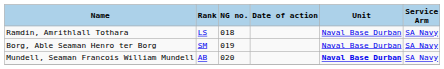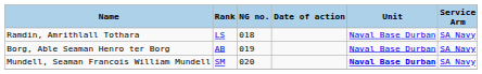 <table class="wikitable sortable" style="margin:0.5em auto; font-size:100%;">
 <tr>
 <th scope="row"; style="background-color: #ACD1E9;">Name</th>
 <th scope="row"; style="background-color: #ACD1E9;">Rank</th>
 <th scope="row"; style="background-color: #ACD1E9;">NG no.</th>
 <th scope="row"; style="background-color: #ACD1E9;">Date of action</th>
 <th scope="row"; style="background-color: #ACD1E9;">Unit</th>
 <th scope="row"; style="background-color: #ACD1E9;">Service<br>Arm</th>
 </tr>
 <tr>
 <td>Ramdin, Amrithlall Tothara </td>
 <td data-sort-value="15"><a href='#'>LS</a></td>
 <td>018</td>
 <td></td>
 <td><a href='#'>Naval Base Durban</a></td>
 <td><a href='#'>SA Navy</a></td>
 </tr>
 <tr>
 <td>Borg, Able Seaman Henro ter Borg </td>
-<td data-sort-value="6"><a href='#'>SM</a></td>
+<td data-sort-value="6"><a href='#'>AB</a></td>
 <td>019</td>
 <td></td>
 <td><a href='#'>Naval Base Durban</a></td>
 <td><a href='#'>SA Navy</a></td>
 </tr>
 <tr>
 <td>Mundell, Seaman Francois William Mundell </td>
-<td data-sort-value="6"><a href='#'>AB</a></td>
+<td data-sort-value="6"><a href='#'>SM</a></td>
 <td>020</td>
 <td></td>
 <td><strong><a href='#'>Naval Base Durban</a></strong></td>
 <td><a href='#'>SA Navy</a></td>
 </tr>
 <tr>
 </tr>
 </table>
